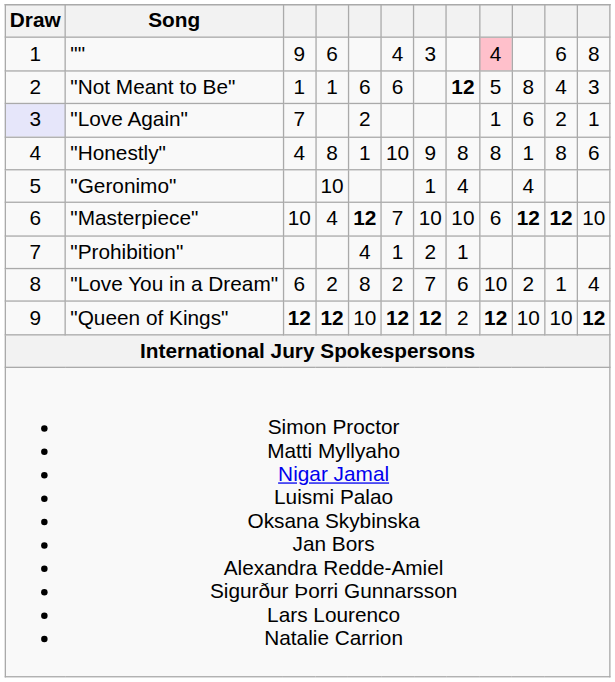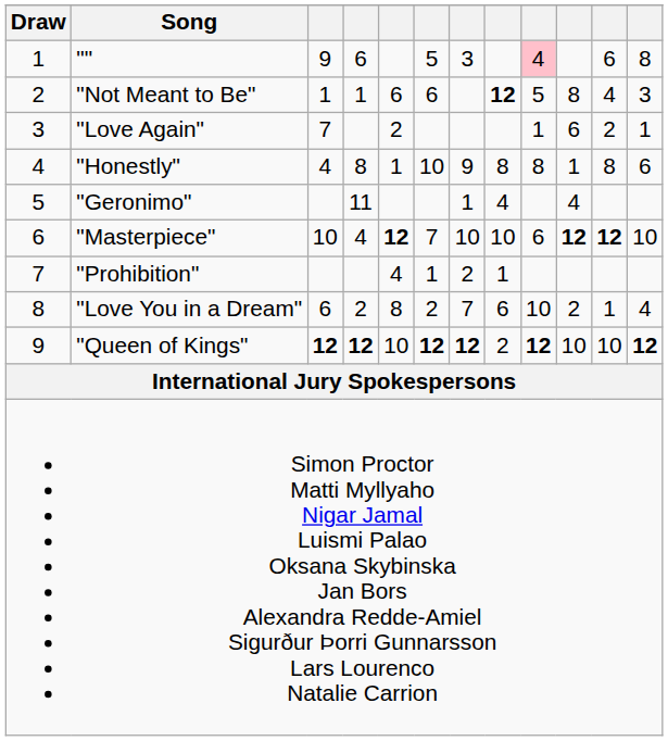 <table class="wikitable collapsible" style="margin: 1em auto 1em auto; text-align:center;">
 <tr>
 </tr>
 <tr>
 <th>Draw</th>
 <th>Song</th>
 <th></th>
 <th></th>
 <th></th>
 <th></th>
 <th></th>
 <th></th>
 <th></th>
 <th></th>
 <th></th>
 <th></th>
 </tr>
 <tr>
 <td>1</td>
 <td align="left">""</td>
 <td>9</td>
 <td>6</td>
 <td></td>
-<td>4</td>
+<td>5</td>
 <td>3</td>
 <td></td>
 <td style="background: pink;">4</td>
 <td></td>
 <td>6</td>
 <td>8</td>
 </tr>
 <tr>
 <td>2</td>
 <td align="left">"Not Meant to Be"</td>
 <td>1</td>
 <td>1</td>
 <td>6</td>
 <td>6</td>
 <td></td>
 <td><strong>12</strong></td>
 <td>5</td>
 <td>8</td>
 <td>4</td>
 <td>3</td>
 </tr>
 <tr>
-<td style="background: lavender;">3</td>
+<td>3</td>
 <td align="left">"Love Again"</td>
 <td>7</td>
 <td></td>
 <td>2</td>
 <td></td>
 <td></td>
 <td></td>
 <td>1</td>
 <td>6</td>
 <td>2</td>
 <td>1</td>
 </tr>
 <tr>
 <td>4</td>
 <td align="left">"Honestly"</td>
 <td>4</td>
 <td>8</td>
 <td>1</td>
 <td>10</td>
 <td>9</td>
 <td>8</td>
 <td>8</td>
 <td>1</td>
 <td>8</td>
 <td>6</td>
 </tr>
 <tr>
 <td>5</td>
 <td align="left">"Geronimo"</td>
 <td></td>
-<td>10</td>
+<td>11</td>
 <td></td>
 <td></td>
 <td>1</td>
 <td>4</td>
 <td></td>
 <td>4</td>
 <td></td>
 <td></td>
 </tr>
 <tr>
 <td>6</td>
 <td align="left">"Masterpiece"</td>
 <td>10</td>
 <td>4</td>
 <td><strong>12</strong></td>
 <td>7</td>
 <td>10</td>
 <td>10</td>
 <td>6</td>
 <td><strong>12</strong></td>
 <td><strong>12</strong></td>
 <td>10</td>
 </tr>
 <tr>
 <td>7</td>
 <td align="left">"Prohibition"</td>
 <td></td>
 <td></td>
 <td>4</td>
 <td>1</td>
 <td>2</td>
 <td>1</td>
 <td></td>
 <td></td>
 <td></td>
 <td></td>
 </tr>
 <tr>
 <td>8</td>
 <td align="left">"Love You in a Dream"</td>
 <td>6</td>
 <td>2</td>
 <td>8</td>
 <td>2</td>
 <td>7</td>
 <td>6</td>
 <td>10</td>
 <td>2</td>
 <td>1</td>
 <td>4</td>
 </tr>
 <tr>
 <td>9</td>
 <td align="left">"Queen of Kings"</td>
 <td><strong>12</strong></td>
 <td><strong>12</strong></td>
 <td>10</td>
 <td><strong>12</strong></td>
 <td><strong>12</strong></td>
 <td>2</td>
 <td><strong>12</strong></td>
 <td>10</td>
 <td>10</td>
 <td><strong>12</strong></td>
 </tr>
 <tr>
 <th colspan="12">International Jury Spokespersons</th>
 </tr>
 <tr>
 <td colspan="12"><br><ul><li>Simon Proctor</li><li>Matti Myllyaho</li><li><a href='#'>Nigar Jamal</a></li><li>Luismi Palao</li><li>Oksana Skybinska</li><li>Jan Bors</li><li>Alexandra Redde-Amiel</li><li>Sigurður Þorri Gunnarsson</li><li>Lars Lourenco</li><li>Natalie Carrion</li></ul></td>
 </tr>
 </table>
